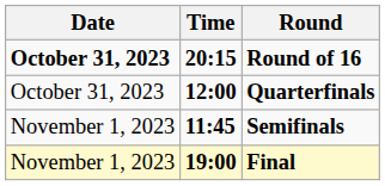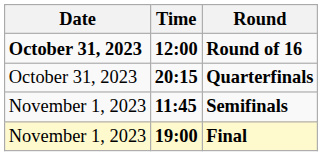 <table class="wikitable">
 <tr>
 <th>Date</th>
 <th>Time</th>
 <th>Round</th>
 </tr>
 <tr>
 <td><strong>October 31, 2023</strong></td>
-<td><strong>20:15</strong></td>
+<td><strong>12:00</strong></td>
 <td><strong>Round of 16</strong></td>
 </tr>
 <tr>
 <td>October 31, 2023</td>
-<td><strong>12:00</strong></td>
+<td><strong>20:15</strong></td>
 <td><strong>Quarterfinals</strong></td>
 </tr>
 <tr>
 <td>November 1, 2023</td>
 <td><strong>11:45</strong></td>
 <td><strong>Semifinals</strong></td>
 </tr>
 <tr style=background:lemonchiffon>
 <td>November 1, 2023</td>
 <td><strong>19:00</strong></td>
 <td><strong>Final</strong></td>
 </tr>
 </table>
